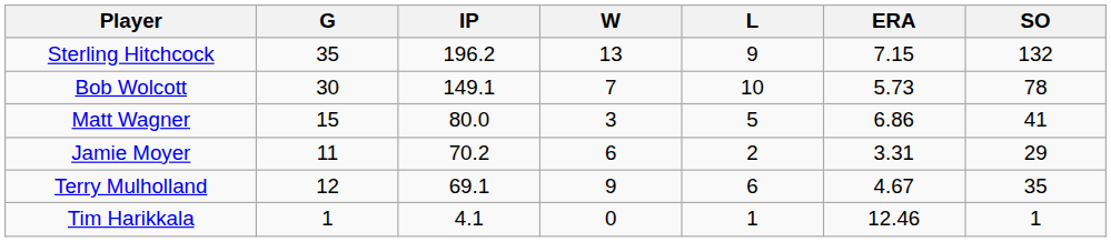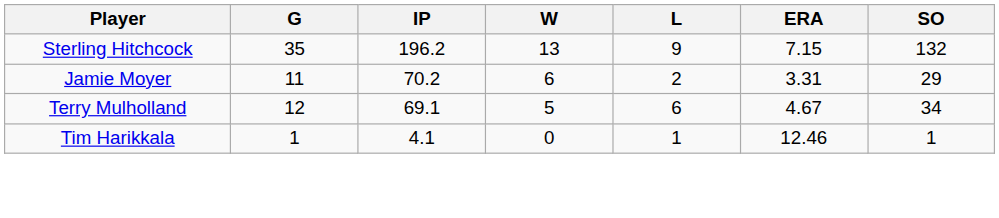 <table class="wikitable sortable">
 <tr>
 <th bgcolor="#DDDDFF" width="16%">Player</th>
 <th bgcolor="#DDDDFF" width="9%">G</th>
 <th bgcolor="#DDDDFF" width="9%">IP</th>
 <th bgcolor="#DDDDFF" width="9%">W</th>
 <th bgcolor="#DDDDFF" width="9%">L</th>
 <th bgcolor="#DDDDFF" width="9%">ERA</th>
 <th bgcolor="#DDDDFF" width="9%">SO</th>
 </tr>
 <tr align=center>
 <td><a href='#'>Sterling Hitchcock</a></td>
 <td>35</td>
 <td>196.2</td>
 <td>13</td>
 <td>9</td>
 <td>7.15</td>
 <td>132</td>
 </tr>
 <tr align=center>
-<td><a href='#'>Bob Wolcott</a></td>
-<td>30</td>
-<td>149.1</td>
-<td>7</td>
-<td>10</td>
-<td>5.73</td>
-<td>78</td>
-</tr>
-<tr align=center>
-<td><a href='#'>Matt Wagner</a></td>
-<td>15</td>
-<td>80.0</td>
-<td>3</td>
-<td>5</td>
-<td>6.86</td>
-<td>41</td>
-</tr>
-<tr align=center>
 <td><a href='#'>Jamie Moyer</a></td>
 <td>11</td>
 <td>70.2</td>
 <td>6</td>
 <td>2</td>
 <td>3.31</td>
 <td>29</td>
 </tr>
 <tr align=center>
 <td><a href='#'>Terry Mulholland</a></td>
 <td>12</td>
 <td>69.1</td>
-<td>9</td>
+<td>5</td>
 <td>6</td>
 <td>4.67</td>
-<td>35</td>
+<td>34</td>
 </tr>
 <tr align=center>
 <td><a href='#'>Tim Harikkala</a></td>
 <td>1</td>
 <td>4.1</td>
 <td>0</td>
 <td>1</td>
 <td>12.46</td>
 <td>1</td>
 </tr>
 </table>
